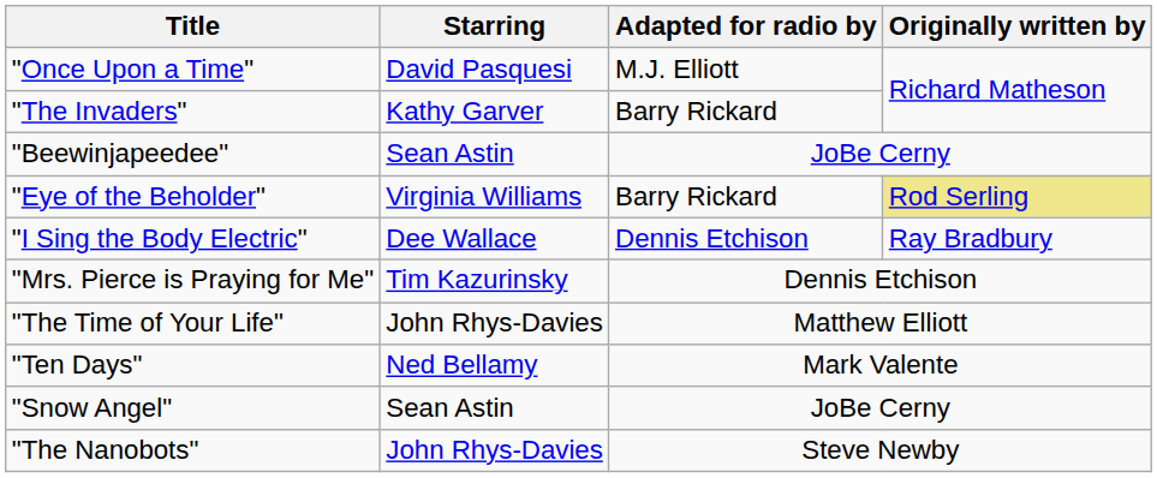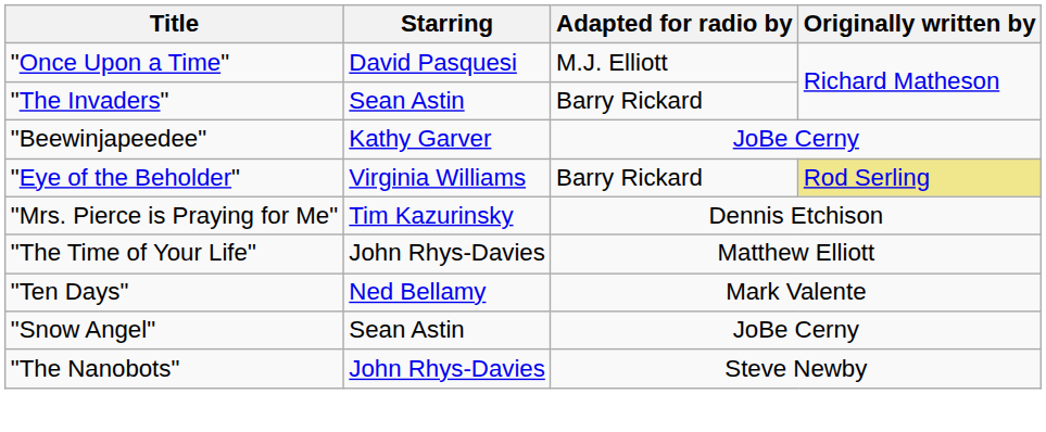 <table class="wikitable">
 <tr>
 <th>Title</th>
 <th>Starring</th>
 <th>Adapted for radio by</th>
 <th>Originally written by</th>
 </tr>
 <tr>
 <td>"<a href='#'>Once Upon a Time</a>"</td>
 <td><a href='#'>David Pasquesi</a></td>
 <td>M.J. Elliott</td>
 <td rowspan="2"><a href='#'>Richard Matheson</a></td>
 </tr>
 <tr>
 <td>"<a href='#'>The Invaders</a>"</td>
-<td><a href='#'>Kathy Garver</a></td>
+<td><a href='#'>Sean Astin</a></td>
 <td>Barry Rickard</td>
 </tr>
 <tr>
 <td>"Beewinjapeedee"</td>
-<td><a href='#'>Sean Astin</a></td>
+<td><a href='#'>Kathy Garver</a></td>
 <td colspan="2" style="text-align:center;"><a href='#'>JoBe Cerny</a></td>
 </tr>
 <tr>
 <td>"<a href='#'>Eye of the Beholder</a>"</td>
 <td><a href='#'>Virginia Williams</a></td>
 <td>Barry Rickard</td>
 <td style="background: khaki;"><a href='#'>Rod Serling</a></td>
-</tr>
-<tr>
-<td>"<a href='#'>I Sing the Body Electric</a>"</td>
-<td><a href='#'>Dee Wallace</a></td>
-<td><a href='#'>Dennis Etchison</a></td>
-<td><a href='#'>Ray Bradbury</a></td>
 </tr>
 <tr>
 <td>"Mrs. Pierce is Praying for Me"</td>
 <td><a href='#'>Tim Kazurinsky</a></td>
 <td colspan="2" style="text-align:center;">Dennis Etchison</td>
 </tr>
 <tr>
 <td>"The Time of Your Life"</td>
 <td>John Rhys-Davies</td>
 <td colspan="2" style="text-align:center;">Matthew Elliott</td>
 </tr>
 <tr>
 <td>"Ten Days"</td>
 <td><a href='#'>Ned Bellamy</a></td>
 <td colspan="2" style="text-align:center;">Mark Valente</td>
 </tr>
 <tr>
 <td>"Snow Angel"</td>
 <td>Sean Astin</td>
 <td colspan="2" style="text-align:center;">JoBe Cerny</td>
 </tr>
 <tr>
 <td>"The Nanobots"</td>
 <td><a href='#'>John Rhys-Davies</a></td>
 <td colspan="2" style="text-align:center;">Steve Newby</td>
 </tr>
 </table>
